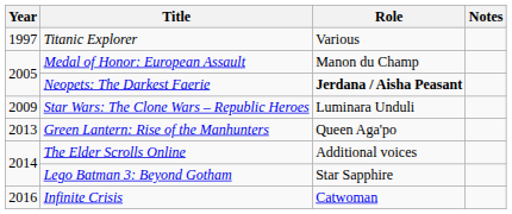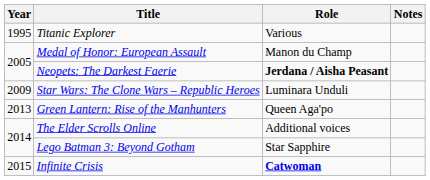 <table class="wikitable sortable">
 <tr>
 <th>Year</th>
 <th>Title</th>
 <th>Role</th>
 <th class="unsortable">Notes</th>
 </tr>
 <tr>
-<td>1997</td>
+<td>1995</td>
 <td><em>Titanic Explorer</em></td>
 <td>Various</td>
 <td></td>
 </tr>
 <tr>
 <td rowspan="2">2005</td>
 <td><em><a href='#'>Medal of Honor: European Assault</a></em></td>
 <td>Manon du Champ</td>
 <td></td>
 </tr>
 <tr>
 <td><em><a href='#'>Neopets: The Darkest Faerie</a></em></td>
 <td><strong>Jerdana / Aisha Peasant</strong></td>
 <td></td>
 </tr>
 <tr>
 <td>2009</td>
 <td><em><a href='#'>Star Wars: The Clone Wars – Republic Heroes</a></em></td>
 <td>Luminara Unduli</td>
 <td></td>
 </tr>
 <tr>
 <td>2013</td>
 <td><em><a href='#'>Green Lantern: Rise of the Manhunters</a></em></td>
 <td>Queen Aga'po</td>
 <td></td>
 </tr>
 <tr>
 <td rowspan="2">2014</td>
 <td><em><a href='#'>The Elder Scrolls Online</a></em></td>
 <td>Additional voices</td>
 <td></td>
 </tr>
 <tr>
 <td><em><a href='#'>Lego Batman 3: Beyond Gotham</a></em></td>
 <td>Star Sapphire</td>
 <td></td>
 </tr>
 <tr>
-<td>2016</td>
+<td>2015</td>
 <td><em><a href='#'>Infinite Crisis</a></em></td>
-<td><a href='#'>Catwoman</a></td>
+<td><strong><a href='#'>Catwoman</a></strong></td>
 <td></td>
 </tr>
 </table>
